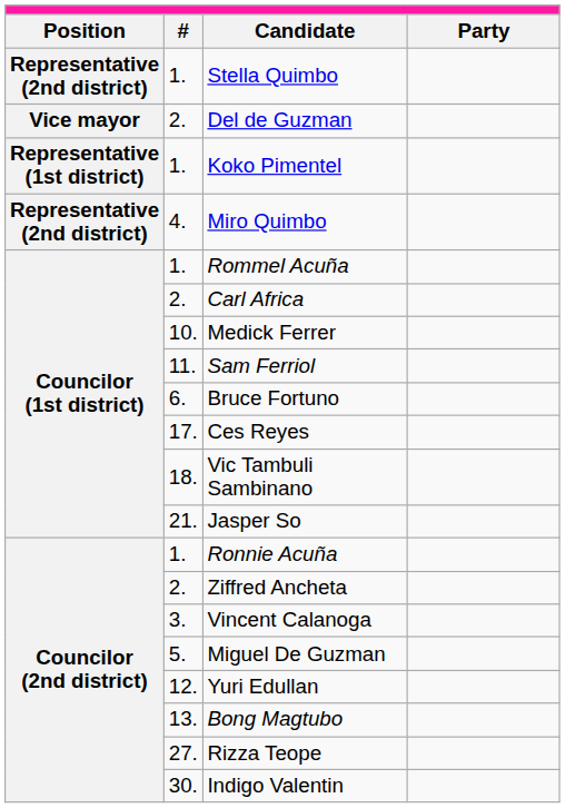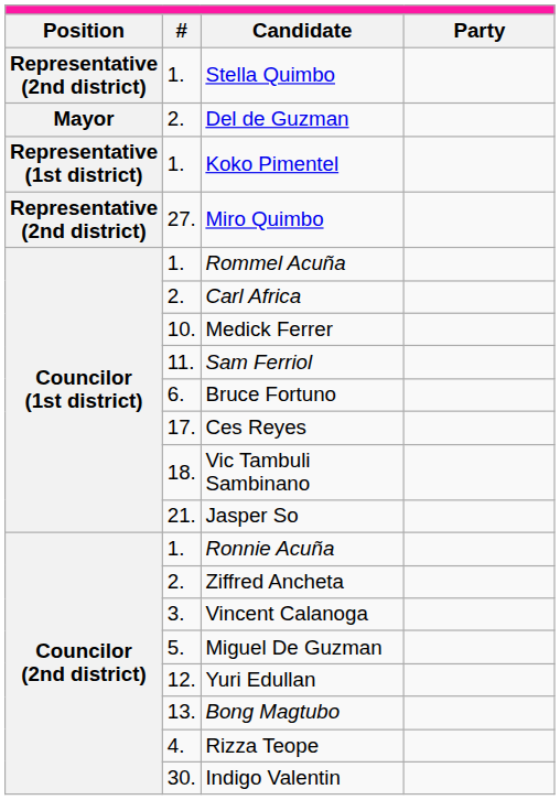 <table class="wikitable plainrowheaders" style=font-size:90%">
 <tr>
 <td colspan="5" bgcolor="#FE18A3"></td>
 </tr>
 <tr>
 <th>Position</th>
 <th>#</th>
 <th width="150px">Candidate</th>
 <th colspan="2" width="110px">Party</th>
 </tr>
 <tr>
 <th scope="row">Representative<br>(2nd district)</th>
 <td>1.</td>
 <td><a href='#'>Stella Quimbo</a></td>
 <td></td>
 </tr>
 <tr>
-<th scope="row">Vice mayor</th>
+<th scope="row">Mayor</th>
 <td>2.</td>
 <td><a href='#'>Del de Guzman</a></td>
 <td></td>
 </tr>
 <tr>
 <th scope="row">Representative<br>(1st district)</th>
 <td>1.</td>
 <td><a href='#'>Koko Pimentel</a></td>
 <td></td>
 </tr>
 <tr>
 <th scope="row">Representative<br>(2nd district)</th>
-<td>4.</td>
+<td>27.</td>
 <td><a href='#'>Miro Quimbo</a></td>
 <td></td>
 </tr>
 <tr>
 <th scope="row" rowspan="8">Councilor<br>(1st district)</th>
 <td>1.</td>
 <td><em>Rommel Acuña</em></td>
 <td></td>
 </tr>
 <tr>
 <td>2.</td>
 <td><em>Carl Africa</em></td>
 <td></td>
 </tr>
 <tr>
 <td>10.</td>
 <td>Medick Ferrer</td>
 <td></td>
 </tr>
 <tr>
 <td>11.</td>
 <td><em>Sam Ferriol</em></td>
 <td></td>
 </tr>
 <tr>
 <td>6.</td>
 <td>Bruce Fortuno</td>
 <td></td>
 </tr>
 <tr>
 <td>17.</td>
 <td>Ces Reyes</td>
 <td></td>
 </tr>
 <tr>
 <td>18.</td>
 <td>Vic Tambuli Sambinano</td>
 <td></td>
 </tr>
 <tr>
 <td>21.</td>
 <td>Jasper So</td>
 <td></td>
 </tr>
 <tr>
 <th scope="row" rowspan="8">Councilor<br>(2nd district)</th>
 <td>1.</td>
 <td><em>Ronnie Acuña</em></td>
 <td></td>
 </tr>
 <tr>
 <td>2.</td>
 <td>Ziffred Ancheta</td>
 <td></td>
 </tr>
 <tr>
 <td>3.</td>
 <td>Vincent Calanoga</td>
 <td></td>
 </tr>
 <tr>
 <td>5.</td>
 <td>Miguel De Guzman</td>
 <td></td>
 </tr>
 <tr>
 <td>12.</td>
 <td>Yuri Edullan</td>
 <td></td>
 </tr>
 <tr>
 <td>13.</td>
 <td><em>Bong Magtubo</em></td>
 <td></td>
 </tr>
 <tr>
-<td>27.</td>
+<td>4.</td>
 <td>Rizza Teope</td>
 <td></td>
 </tr>
 <tr>
 <td>30.</td>
 <td>Indigo Valentin</td>
 <td></td>
 </tr>
 </table>
